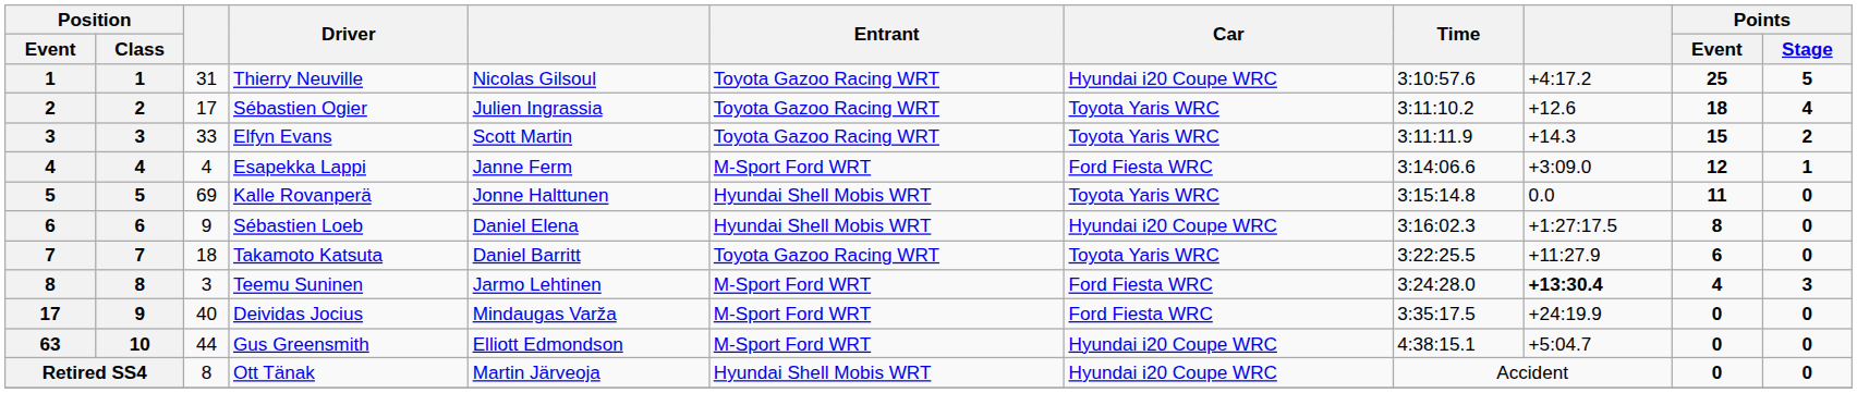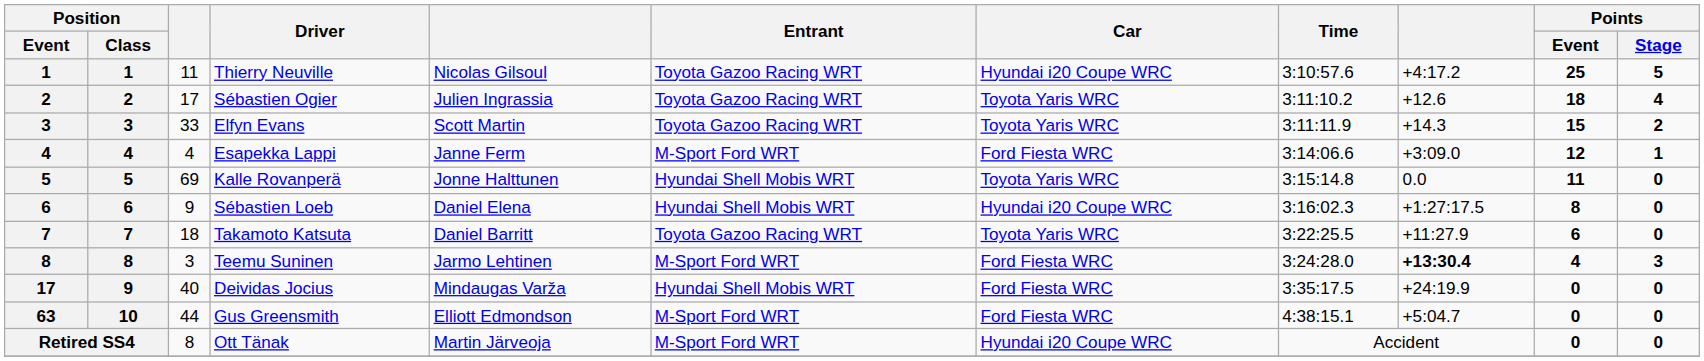 <table class="wikitable" width=85% style="font-size: 85%;">
 <tr>
 <th colspan="2">Position</th>
 <th rowspan="2"></th>
 <th rowspan="2">Driver</th>
 <th rowspan="2"></th>
 <th rowspan="2">Entrant</th>
 <th rowspan="2">Car</th>
 <th rowspan="2">Time</th>
 <th rowspan="2"></th>
 <th colspan="2">Points</th>
 </tr>
 <tr>
 <th>Event</th>
 <th>Class</th>
 <th>Event</th>
 <th><a href='#'>Stage</a></th>
 </tr>
 <tr>
 <th>1</th>
 <th>1</th>
-<td align="center">31</td>
+<td align="center">11</td>
 <td><a href='#'>Thierry Neuville</a></td>
 <td><a href='#'>Nicolas Gilsoul</a></td>
 <td><a href='#'>Toyota Gazoo Racing WRT</a></td>
 <td><a href='#'>Hyundai i20 Coupe WRC</a></td>
 <td>3:10:57.6</td>
 <td>+4:17.2</td>
 <td align="center"><strong>25</strong></td>
 <td align="center"><strong>5</strong></td>
 </tr>
 <tr>
 <th>2</th>
 <th>2</th>
 <td align="center">17</td>
 <td><a href='#'>Sébastien Ogier</a></td>
 <td><a href='#'>Julien Ingrassia</a></td>
 <td><a href='#'>Toyota Gazoo Racing WRT</a></td>
 <td><a href='#'>Toyota Yaris WRC</a></td>
 <td>3:11:10.2</td>
 <td>+12.6</td>
 <td align="center"><strong>18</strong></td>
 <td align="center"><strong>4</strong></td>
 </tr>
 <tr>
 <th>3</th>
 <th>3</th>
 <td align="center">33</td>
 <td><a href='#'>Elfyn Evans</a></td>
 <td><a href='#'>Scott Martin</a></td>
 <td><a href='#'>Toyota Gazoo Racing WRT</a></td>
 <td><a href='#'>Toyota Yaris WRC</a></td>
 <td>3:11:11.9</td>
 <td>+14.3</td>
 <td align="center"><strong>15</strong></td>
 <td align="center"><strong>2</strong></td>
 </tr>
 <tr>
 <th>4</th>
 <th>4</th>
 <td align="center">4</td>
 <td><a href='#'>Esapekka Lappi</a></td>
 <td><a href='#'>Janne Ferm</a></td>
 <td><a href='#'>M-Sport Ford WRT</a></td>
 <td><a href='#'>Ford Fiesta WRC</a></td>
 <td>3:14:06.6</td>
 <td>+3:09.0</td>
 <td align="center"><strong>12</strong></td>
 <td align="center"><strong>1</strong></td>
 </tr>
 <tr>
 <th>5</th>
 <th>5</th>
 <td align="center">69</td>
 <td><a href='#'>Kalle Rovanperä</a></td>
 <td><a href='#'>Jonne Halttunen</a></td>
 <td><a href='#'>Hyundai Shell Mobis WRT</a></td>
 <td><a href='#'>Toyota Yaris WRC</a></td>
 <td>3:15:14.8</td>
 <td>0.0</td>
 <td align="center"><strong>11</strong></td>
 <td align="center"><strong>0</strong></td>
 </tr>
 <tr>
 <th>6</th>
 <th>6</th>
 <td align="center">9</td>
 <td><a href='#'>Sébastien Loeb</a></td>
 <td><a href='#'>Daniel Elena</a></td>
 <td><a href='#'>Hyundai Shell Mobis WRT</a></td>
 <td nowrap><a href='#'>Hyundai i20 Coupe WRC</a></td>
 <td>3:16:02.3</td>
 <td>+1:27:17.5</td>
 <td align="center"><strong>8</strong></td>
 <td align="center"><strong>0</strong></td>
 </tr>
 <tr>
 <th>7</th>
 <th>7</th>
 <td align="center">18</td>
 <td nowrap><a href='#'>Takamoto Katsuta</a></td>
 <td><a href='#'>Daniel Barritt</a></td>
 <td nowrap><a href='#'>Toyota Gazoo Racing WRT</a></td>
 <td><a href='#'>Toyota Yaris WRC</a></td>
 <td>3:22:25.5</td>
 <td>+11:27.9</td>
 <td align="center"><strong>6</strong></td>
 <td align="center"><strong>0</strong></td>
 </tr>
 <tr>
 <th>8</th>
 <th>8</th>
 <td align="center">3</td>
 <td><a href='#'>Teemu Suninen</a></td>
 <td><a href='#'>Jarmo Lehtinen</a></td>
 <td><a href='#'>M-Sport Ford WRT</a></td>
 <td><a href='#'>Ford Fiesta WRC</a></td>
 <td>3:24:28.0</td>
 <td><strong>+13:30.4</strong></td>
 <td align="center"><strong>4</strong></td>
 <td align="center"><strong>3</strong></td>
 </tr>
 <tr>
 <th>17</th>
 <th>9</th>
 <td align="center">40</td>
 <td><a href='#'>Deividas Jocius</a></td>
 <td><a href='#'>Mindaugas Varža</a></td>
-<td><a href='#'>M-Sport Ford WRT</a></td>
+<td><a href='#'>Hyundai Shell Mobis WRT</a></td>
 <td><a href='#'>Ford Fiesta WRC</a></td>
 <td>3:35:17.5</td>
 <td>+24:19.9</td>
 <td align="center"><strong>0</strong></td>
 <td align="center"><strong>0</strong></td>
 </tr>
 <tr>
 <th>63</th>
 <th>10</th>
 <td align="center">44</td>
 <td><a href='#'>Gus Greensmith</a></td>
 <td nowrap><a href='#'>Elliott Edmondson</a></td>
 <td><a href='#'>M-Sport Ford WRT</a></td>
-<td><a href='#'>Hyundai i20 Coupe WRC</a></td>
+<td><a href='#'>Ford Fiesta WRC</a></td>
 <td>4:38:15.1</td>
 <td>+5:04.7</td>
 <td align="center"><strong>0</strong></td>
 <td align="center"><strong>0</strong></td>
 </tr>
 <tr>
 <th colspan="2">Retired SS4</th>
 <td align="center">8</td>
 <td><a href='#'>Ott Tänak</a></td>
 <td><a href='#'>Martin Järveoja</a></td>
-<td><a href='#'>Hyundai Shell Mobis WRT</a></td>
+<td><a href='#'>M-Sport Ford WRT</a></td>
 <td><a href='#'>Hyundai i20 Coupe WRC</a></td>
 <td align="center" colspan="2">Accident</td>
 <td align="center"><strong>0</strong></td>
 <td align="center"><strong>0</strong></td>
 </tr>
 <tr>
 </tr>
 </table>
